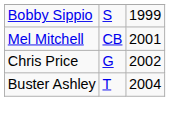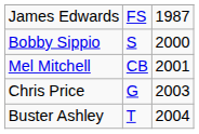 <table class="wikitable">
 <tr>
 </tr>
 <tr>
+<td>James Edwards</td>
+<td><a href='#'>FS</a></td>
+<td>1987</td>
+</tr>
+<tr>
 <td><a href='#'>Bobby Sippio</a></td>
 <td><a href='#'>S</a></td>
-<td>1999</td>
+<td>2000</td>
 </tr>
 <tr>
 <td><a href='#'>Mel Mitchell</a></td>
 <td><a href='#'>CB</a></td>
 <td>2001</td>
 </tr>
 <tr>
 <td>Chris Price</td>
 <td><a href='#'>G</a></td>
-<td>2002</td>
+<td>2003</td>
 </tr>
 <tr>
 <td>Buster Ashley</td>
 <td><a href='#'>T</a></td>
 <td>2004</td>
 </tr>
 </table>
